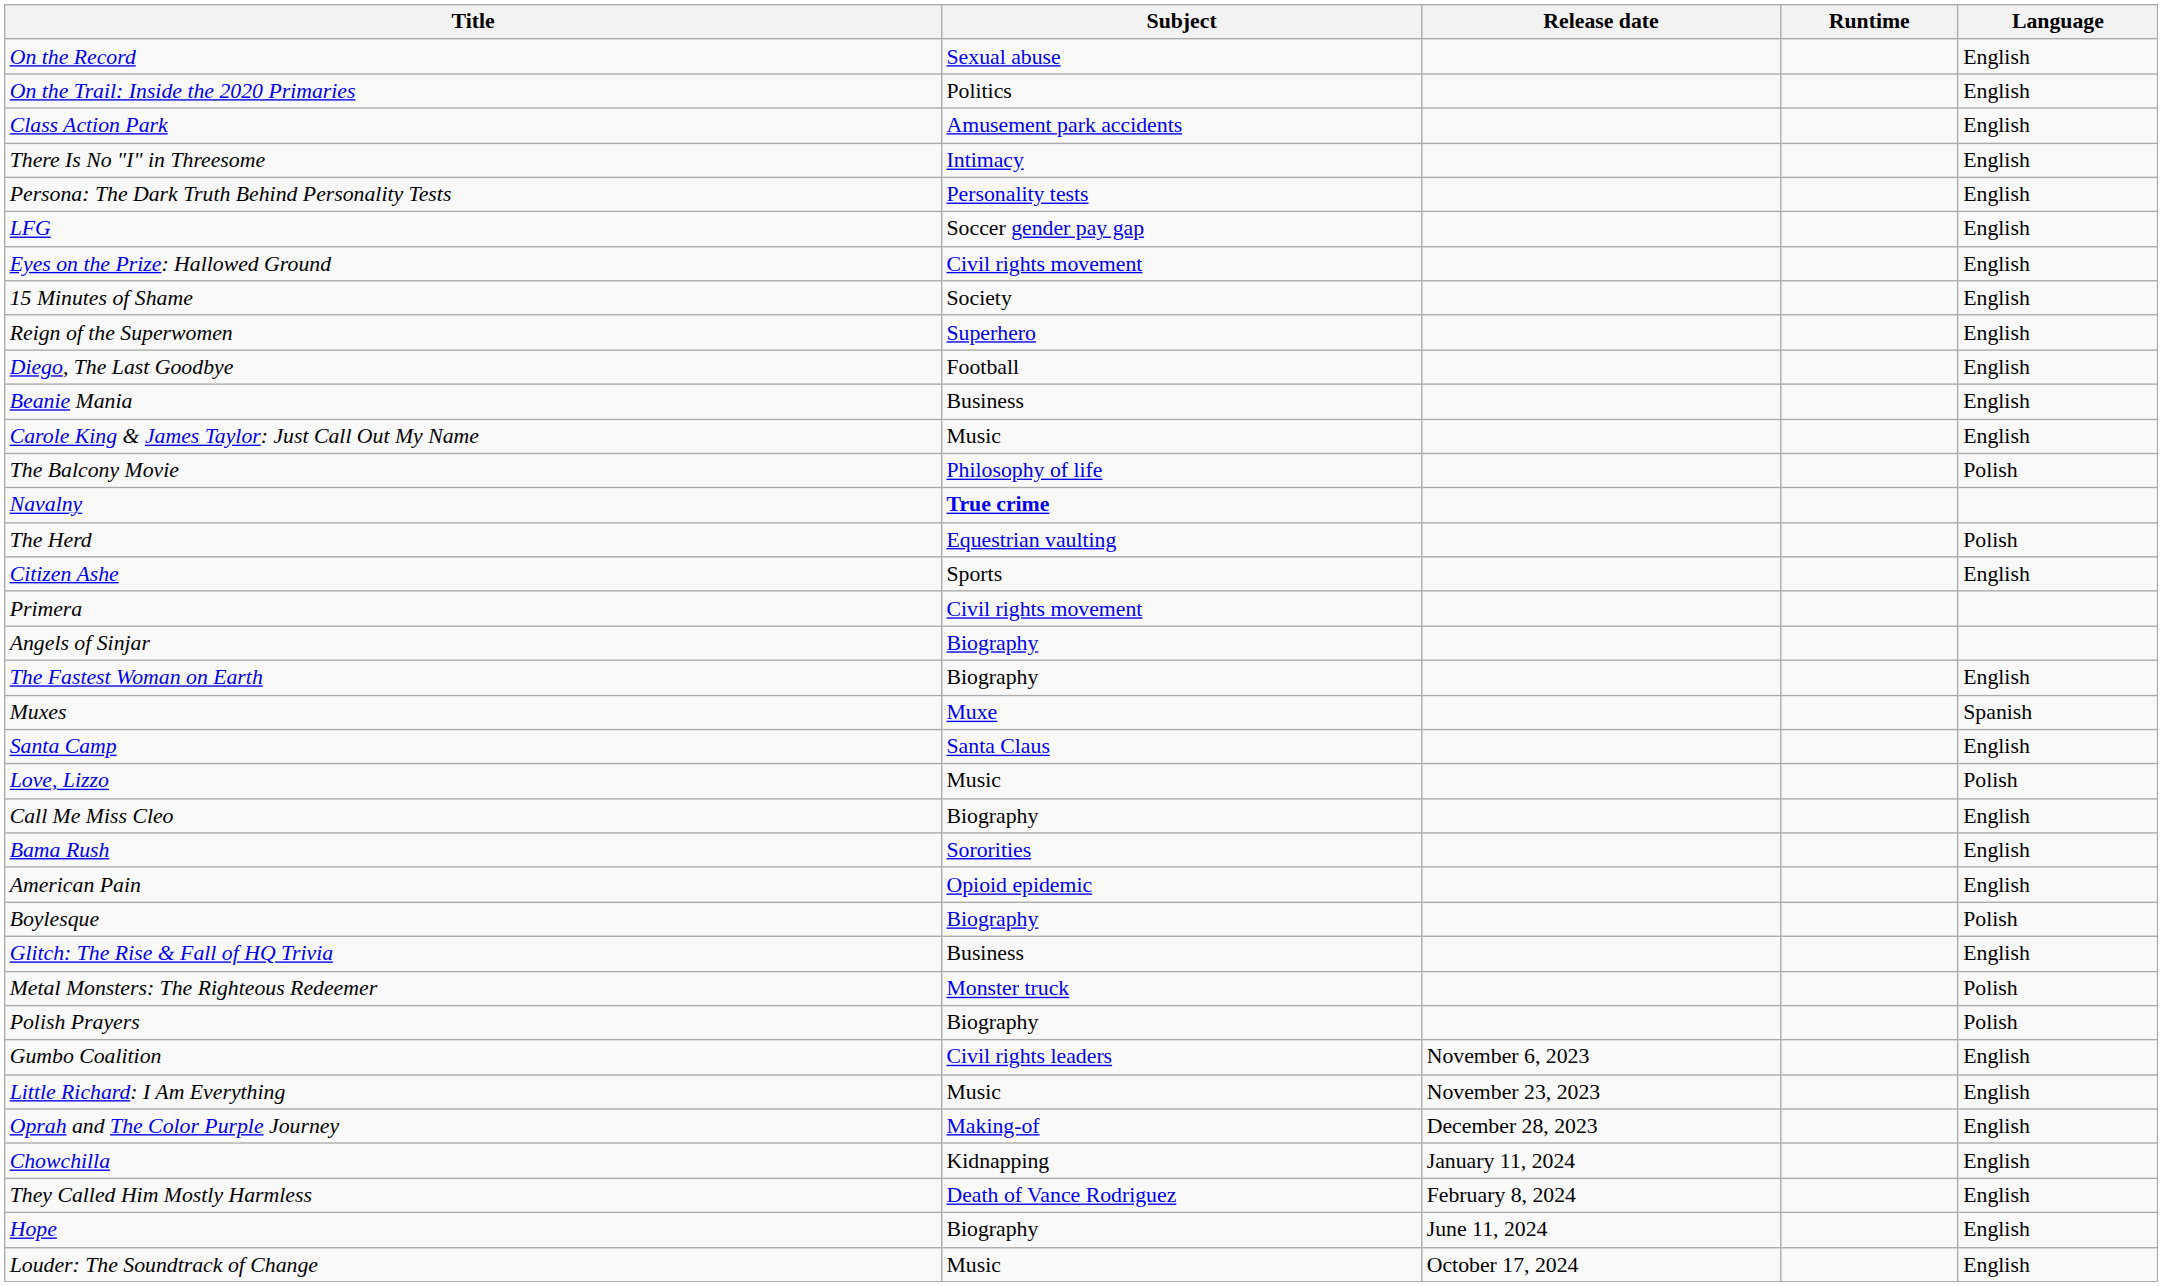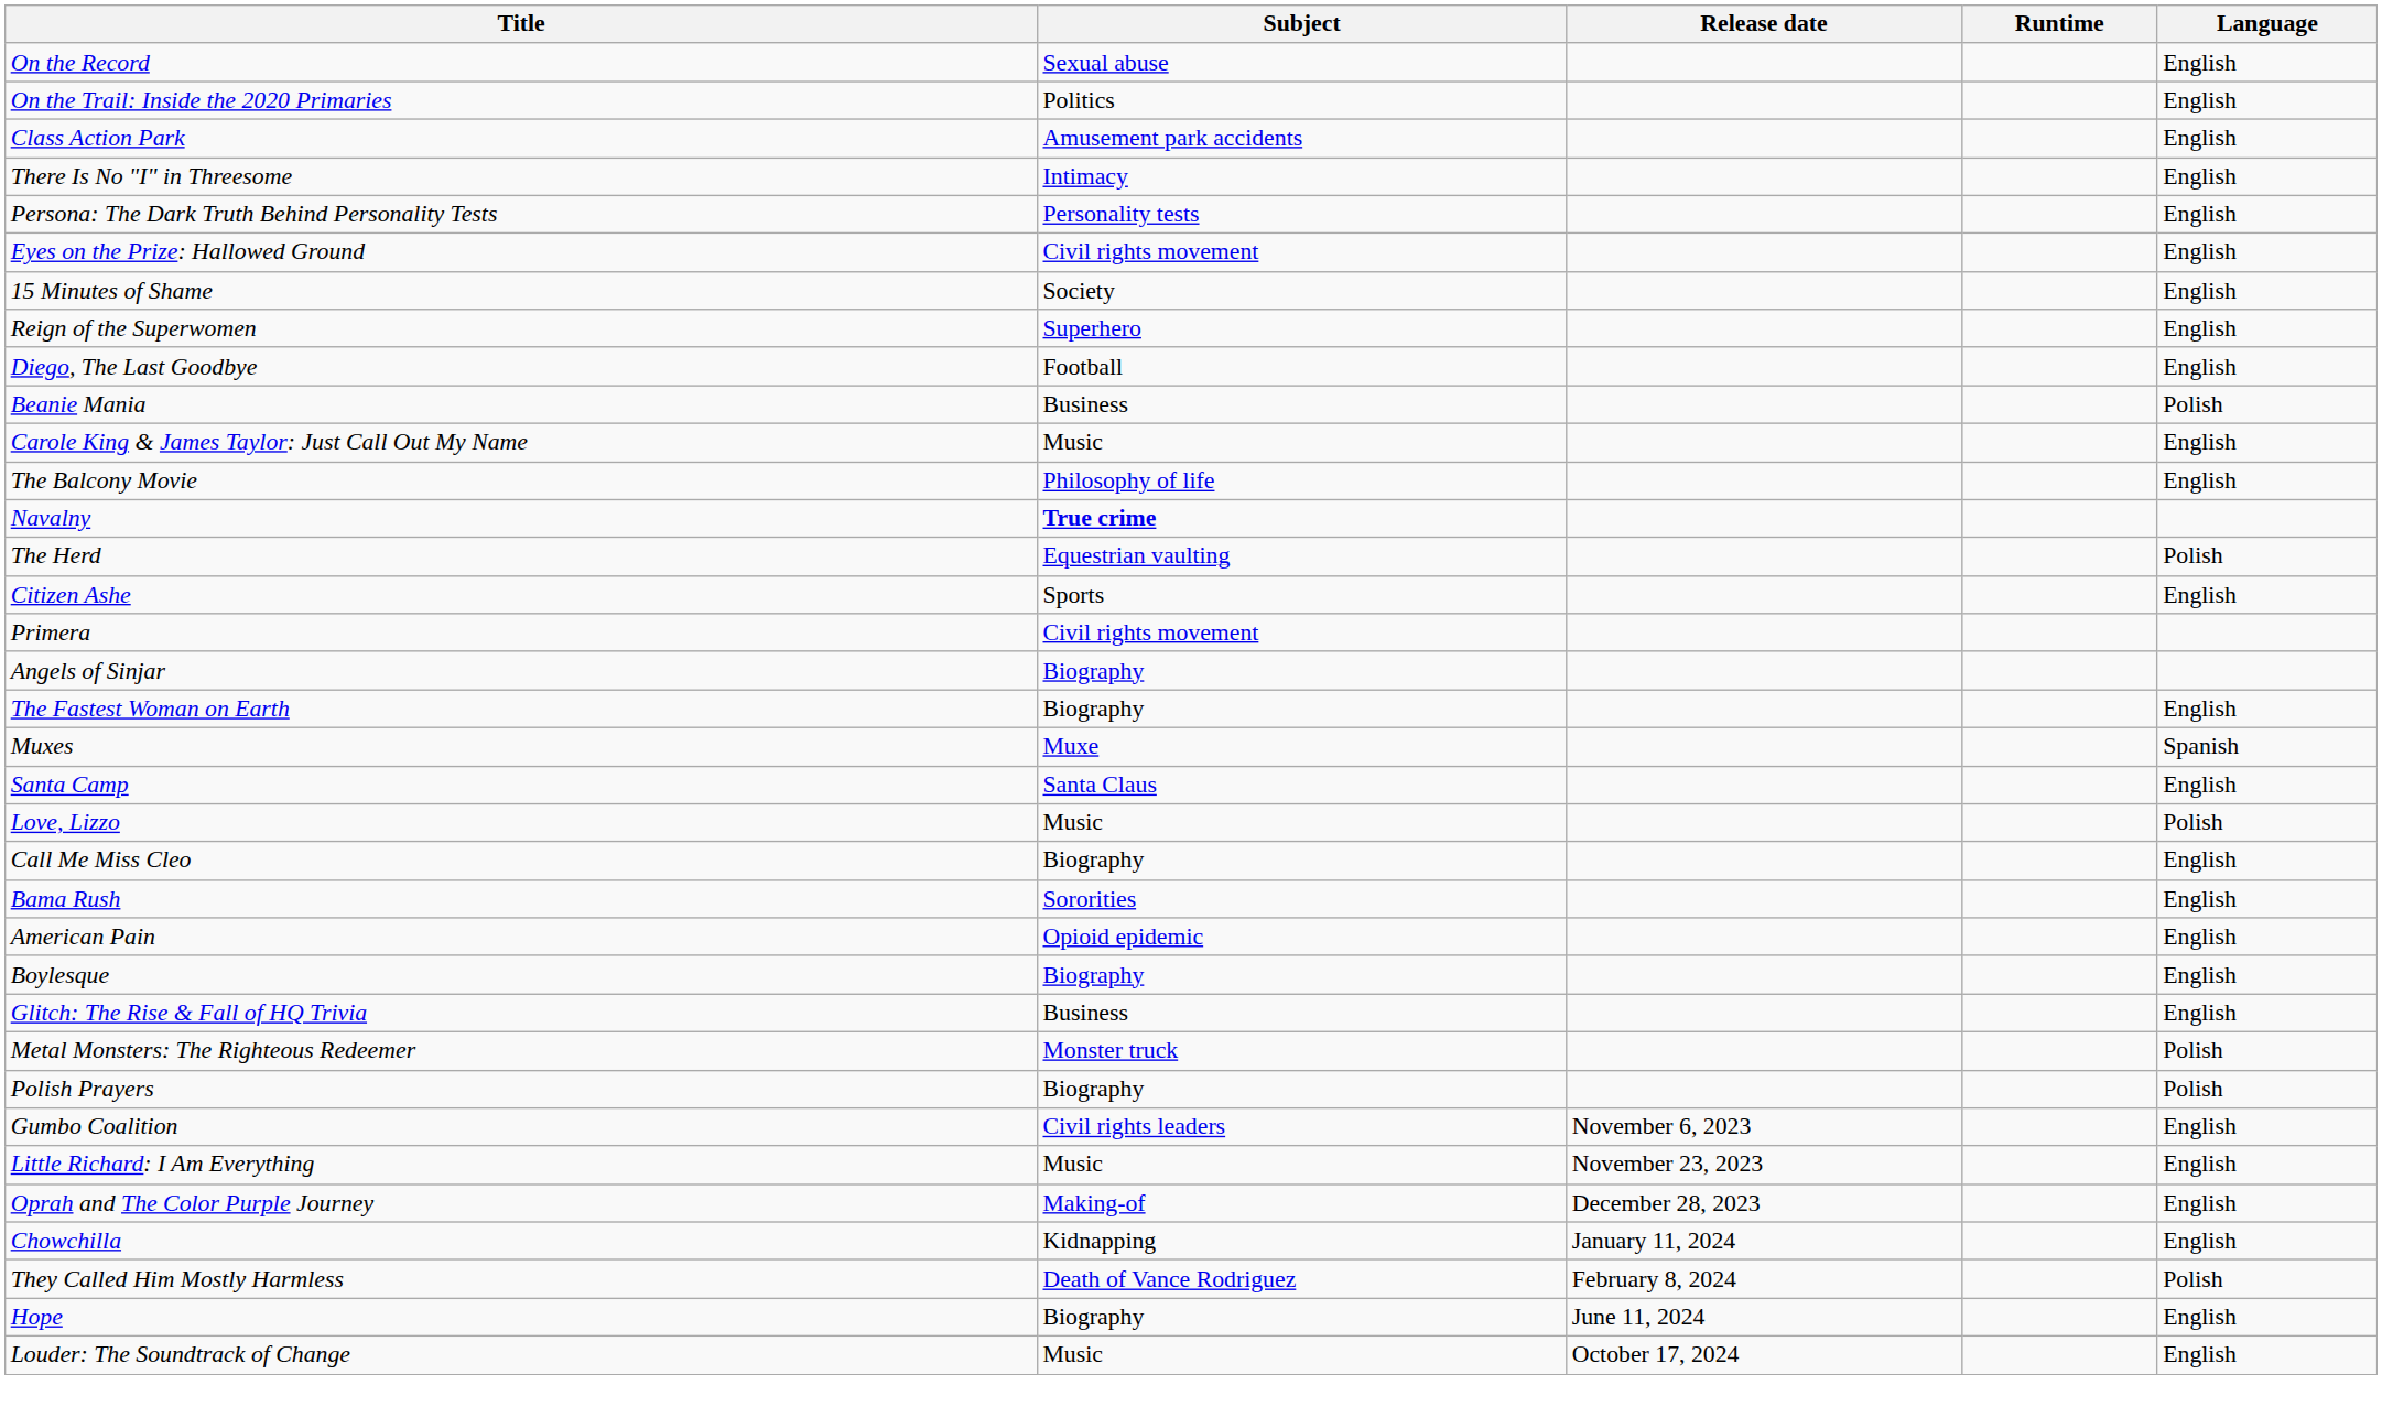 <table class="wikitable sortable" style="width:100%;">
 <tr>
 <th>Title</th>
 <th>Subject</th>
 <th>Release date</th>
 <th>Runtime</th>
 <th>Language</th>
 </tr>
 <tr>
 <td><em><a href='#'>On the Record</a></em></td>
 <td><a href='#'>Sexual abuse</a></td>
 <td></td>
 <td></td>
 <td>English</td>
 </tr>
 <tr>
 <td><em><a href='#'>On the Trail: Inside the 2020 Primaries</a></em></td>
 <td>Politics</td>
 <td></td>
 <td></td>
 <td>English</td>
 </tr>
 <tr>
 <td><em><a href='#'>Class Action Park</a></em></td>
 <td><a href='#'>Amusement park accidents</a></td>
 <td></td>
 <td></td>
 <td>English</td>
 </tr>
 <tr>
 <td><em>There Is No "I" in Threesome</em></td>
 <td><a href='#'>Intimacy</a></td>
 <td></td>
 <td></td>
 <td>English</td>
 </tr>
 <tr>
 <td><em>Persona: The Dark Truth Behind Personality Tests</em></td>
 <td><a href='#'>Personality tests</a></td>
 <td></td>
 <td></td>
 <td>English</td>
 </tr>
 <tr>
-<td><em><a href='#'>LFG</a></em></td>
-<td>Soccer <a href='#'>gender pay gap</a></td>
-<td></td>
-<td></td>
-<td>English</td>
-</tr>
-<tr>
 <td><em><a href='#'>Eyes on the Prize</a>: Hallowed Ground</em></td>
 <td><a href='#'>Civil rights movement</a></td>
 <td></td>
 <td></td>
 <td>English</td>
 </tr>
 <tr>
 <td><em>15 Minutes of Shame</em></td>
 <td>Society</td>
 <td></td>
 <td></td>
 <td>English</td>
 </tr>
 <tr>
 <td><em>Reign of the Superwomen</em></td>
 <td><a href='#'>Superhero</a></td>
 <td></td>
 <td></td>
 <td>English</td>
 </tr>
 <tr>
 <td><em><a href='#'>Diego</a>, The Last Goodbye</em></td>
 <td>Football</td>
 <td></td>
 <td></td>
 <td>English</td>
 </tr>
 <tr>
 <td><em><a href='#'>Beanie</a> Mania</em></td>
 <td>Business</td>
 <td></td>
 <td></td>
-<td>English</td>
+<td>Polish</td>
 </tr>
 <tr>
 <td><em><a href='#'>Carole King</a> & <a href='#'>James Taylor</a>: Just Call Out My Name</em></td>
 <td>Music</td>
 <td></td>
 <td></td>
 <td>English</td>
 </tr>
 <tr>
 <td><em>The Balcony Movie</em></td>
 <td><a href='#'>Philosophy of life</a></td>
 <td></td>
 <td></td>
-<td>Polish</td>
+<td>English</td>
 </tr>
 <tr>
 <td><em><a href='#'>Navalny</a></em></td>
 <td><strong><a href='#'>True crime</a></strong></td>
 <td></td>
 <td></td>
 <td></td>
 </tr>
 <tr>
 <td><em>The Herd</em></td>
 <td><a href='#'>Equestrian vaulting</a></td>
 <td></td>
 <td></td>
 <td>Polish</td>
 </tr>
 <tr>
 <td><em><a href='#'>Citizen Ashe</a></em></td>
 <td>Sports</td>
 <td></td>
 <td></td>
 <td>English</td>
 </tr>
 <tr>
 <td><em>Primera</em></td>
 <td><a href='#'>Civil rights movement</a></td>
 <td></td>
 <td></td>
 <td></td>
 </tr>
 <tr>
 <td><em>Angels of Sinjar</em></td>
 <td><a href='#'>Biography</a></td>
 <td></td>
 <td></td>
 <td></td>
 </tr>
 <tr>
 <td><em><a href='#'>The Fastest Woman on Earth</a></em></td>
 <td>Biography</td>
 <td></td>
 <td></td>
 <td>English</td>
 </tr>
 <tr>
 <td><em>Muxes</em></td>
 <td><a href='#'>Muxe</a></td>
 <td></td>
 <td></td>
 <td>Spanish</td>
 </tr>
 <tr>
 <td><em><a href='#'>Santa Camp</a></em></td>
 <td><a href='#'>Santa Claus</a></td>
 <td></td>
 <td></td>
 <td>English</td>
 </tr>
 <tr>
 <td><em><a href='#'>Love, Lizzo</a></em></td>
 <td>Music</td>
 <td></td>
 <td></td>
 <td>Polish</td>
 </tr>
 <tr>
 <td><em>Call Me Miss Cleo</em></td>
 <td>Biography</td>
 <td></td>
 <td></td>
 <td>English</td>
 </tr>
 <tr>
 <td><em><a href='#'>Bama Rush</a></em></td>
 <td><a href='#'>Sororities</a></td>
 <td></td>
 <td></td>
 <td>English</td>
 </tr>
 <tr>
 <td><em>American Pain</em></td>
 <td><a href='#'>Opioid epidemic</a></td>
 <td></td>
 <td></td>
 <td>English</td>
 </tr>
 <tr>
 <td><em>Boylesque</em></td>
 <td><a href='#'>Biography</a></td>
 <td></td>
 <td></td>
-<td>Polish</td>
+<td>English</td>
 </tr>
 <tr>
 <td><em><a href='#'>Glitch: The Rise & Fall of HQ Trivia</a></em></td>
 <td>Business</td>
 <td></td>
 <td></td>
 <td>English</td>
 </tr>
 <tr>
 <td><em>Metal Monsters: The Righteous Redeemer</em></td>
 <td><a href='#'>Monster truck</a></td>
 <td></td>
 <td></td>
 <td>Polish</td>
 </tr>
 <tr>
 <td><em>Polish Prayers</em></td>
 <td>Biography</td>
 <td></td>
 <td></td>
 <td>Polish</td>
 </tr>
 <tr>
 <td><em>Gumbo Coalition</em></td>
 <td><a href='#'>Civil rights leaders</a></td>
 <td>November 6, 2023</td>
 <td></td>
 <td>English</td>
 </tr>
 <tr>
 <td><em><a href='#'>Little Richard</a>: I Am Everything</em></td>
 <td>Music</td>
 <td>November 23, 2023</td>
 <td></td>
 <td>English</td>
 </tr>
 <tr>
 <td><em><a href='#'>Oprah</a> and <a href='#'>The Color Purple</a> Journey</em></td>
 <td><a href='#'>Making-of</a></td>
 <td>December 28, 2023</td>
 <td></td>
 <td>English</td>
 </tr>
 <tr>
 <td><em><a href='#'>Chowchilla</a></em></td>
 <td>Kidnapping</td>
 <td>January 11, 2024</td>
 <td></td>
 <td>English</td>
 </tr>
 <tr>
 <td><em>They Called Him Mostly Harmless</em></td>
 <td><a href='#'>Death of Vance Rodriguez</a></td>
 <td>February 8, 2024</td>
 <td></td>
-<td>English</td>
+<td>Polish</td>
 </tr>
 <tr>
 <td><em><a href='#'>Hope</a></em></td>
 <td>Biography</td>
 <td>June 11, 2024</td>
 <td></td>
 <td>English</td>
 </tr>
 <tr>
 <td><em>Louder: The Soundtrack of Change</em></td>
 <td>Music</td>
 <td>October 17, 2024</td>
 <td></td>
 <td>English</td>
 </tr>
 <tr>
 </tr>
 </table>
